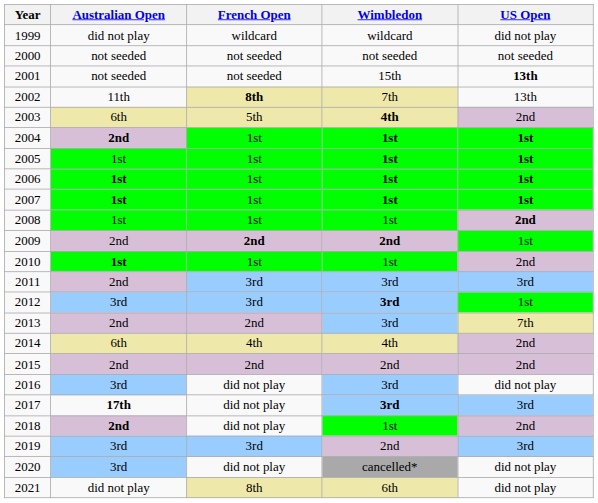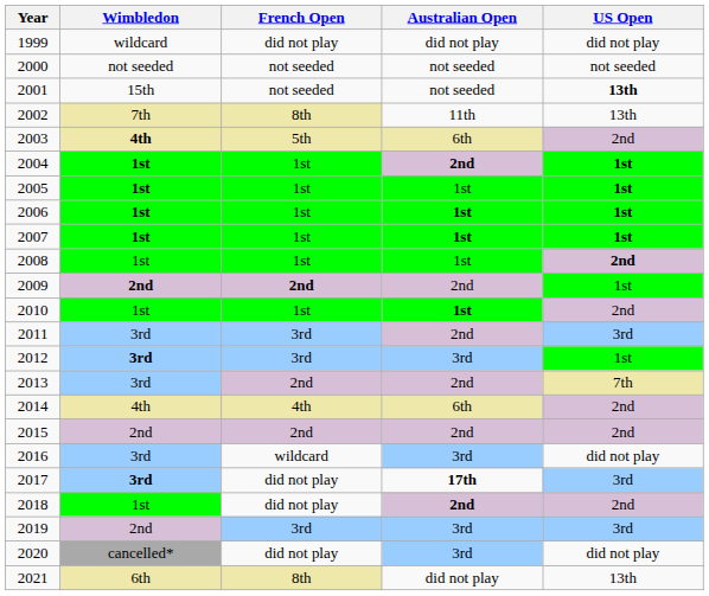 <table class=wikitable style=text-align:center>
 <tr>
 <th width=50>Year</th>
+<th width=160><a href='#'>Wimbledon</a></th>
+<th width=160><a href='#'>French Open</a></th>
 <th width=160><a href='#'>Australian Open</a></th>
-<th width=160><a href='#'>French Open</a></th>
-<th width=160><a href='#'>Wimbledon</a></th>
 <th width=160><a href='#'>US Open</a></th>
 </tr>
 <tr>
 <td>1999</td>
+<td>wildcard</td>
 <td>did not play</td>
-<td>wildcard</td>
-<td>wildcard</td>
+<td>did not play</td>
 <td>did not play</td>
 </tr>
 <tr>
 <td>2000</td>
 <td>not seeded</td>
 <td>not seeded</td>
 <td>not seeded</td>
 <td>not seeded</td>
 </tr>
 <tr>
 <td>2001</td>
+<td>15th</td>
 <td>not seeded</td>
 <td>not seeded</td>
-<td>15th</td>
 <td><strong>13th</strong></td>
 </tr>
 <tr>
 <td>2002</td>
+<td bgcolor=eee8aa>7th</td>
+<td bgcolor=eee8aa>8th</td>
 <td>11th</td>
-<td bgcolor=eee8aa><strong>8th</strong></td>
-<td bgcolor=eee8aa>7th</td>
 <td>13th</td>
 </tr>
 <tr>
 <td>2003</td>
+<td bgcolor=eee8aa><strong>4th</strong></td>
+<td bgcolor=eee8aa>5th</td>
 <td bgcolor=eee8aa>6th</td>
-<td bgcolor=eee8aa>5th</td>
-<td bgcolor=eee8aa><strong>4th</strong></td>
 <td style="background:thistle;">2nd</td>
 </tr>
 <tr>
 <td>2004</td>
+<td bgcolor=lime><strong>1st</strong></td>
+<td bgcolor=lime>1st</td>
 <td style="background:thistle;"><strong>2nd</strong></td>
-<td bgcolor=lime>1st</td>
-<td bgcolor=lime><strong>1st</strong></td>
 <td bgcolor=lime><strong>1st</strong></td>
 </tr>
 <tr>
 <td>2005</td>
+<td bgcolor=lime><strong>1st</strong></td>
 <td bgcolor=lime>1st</td>
 <td bgcolor=lime>1st</td>
-<td bgcolor=lime><strong>1st</strong></td>
 <td bgcolor=lime><strong>1st</strong></td>
 </tr>
 <tr>
 <td>2006</td>
 <td bgcolor=lime><strong>1st</strong></td>
 <td bgcolor=lime>1st</td>
 <td bgcolor=lime><strong>1st</strong></td>
 <td bgcolor=lime><strong>1st</strong></td>
 </tr>
 <tr>
 <td>2007</td>
 <td bgcolor=lime><strong>1st</strong></td>
 <td bgcolor=lime>1st</td>
 <td bgcolor=lime><strong>1st</strong></td>
 <td bgcolor=lime><strong>1st</strong></td>
 </tr>
 <tr>
 <td>2008</td>
 <td bgcolor=lime>1st</td>
 <td bgcolor=lime>1st</td>
 <td bgcolor=lime>1st</td>
 <td style="background:thistle;"><strong>2nd</strong></td>
 </tr>
 <tr>
 <td>2009</td>
-<td style="background:thistle;">2nd</td>
 <td style="background:thistle;"><strong>2nd</strong></td>
 <td style="background:thistle;"><strong>2nd</strong></td>
+<td style="background:thistle;">2nd</td>
 <td bgcolor=lime>1st</td>
 </tr>
 <tr>
 <td>2010</td>
-<td bgcolor=lime><strong>1st</strong></td>
 <td bgcolor=lime>1st</td>
 <td bgcolor=lime>1st</td>
+<td bgcolor=lime><strong>1st</strong></td>
 <td style="background:thistle;">2nd</td>
 </tr>
 <tr>
 <td>2011</td>
-<td style="background:thistle;">2nd</td>
 <td style="background:#9cf;">3rd</td>
 <td style="background:#9cf;">3rd</td>
+<td style="background:thistle;">2nd</td>
 <td style="background:#9cf;">3rd</td>
 </tr>
 <tr>
 <td>2012</td>
+<td style="background:#9cf;"><strong>3rd</strong></td>
 <td style="background:#9cf;">3rd</td>
 <td style="background:#9cf;">3rd</td>
-<td style="background:#9cf;"><strong>3rd</strong></td>
 <td bgcolor=lime>1st</td>
 </tr>
 <tr>
 <td>2013</td>
+<td style="background:#9cf;">3rd</td>
 <td style="background:thistle;">2nd</td>
 <td style="background:thistle;">2nd</td>
-<td style="background:#9cf;">3rd</td>
 <td bgcolor=eee8aa>7th</td>
 </tr>
 <tr>
 <td>2014</td>
-<td bgcolor=eee8aa>6th</td>
 <td bgcolor=eee8aa>4th</td>
 <td bgcolor=eee8aa>4th</td>
+<td bgcolor=eee8aa>6th</td>
 <td style="background:thistle;">2nd</td>
 </tr>
 <tr>
 <td>2015</td>
 <td style="background:thistle;">2nd</td>
 <td style="background:thistle;">2nd</td>
 <td style="background:thistle;">2nd</td>
 <td style="background:thistle;">2nd</td>
 </tr>
 <tr>
 <td>2016</td>
 <td style="background:#9cf;">3rd</td>
+<td>wildcard</td>
+<td style="background:#9cf;">3rd</td>
+<td>did not play</td>
+</tr>
+<tr>
+<td>2017</td>
+<td style="background:#9cf;"><strong>3rd</strong></td>
+<td>did not play</td>
+<td><strong>17th</strong></td>
+<td style="background:#9cf;">3rd</td>
+</tr>
+<tr>
+<td>2018</td>
+<td bgcolor=lime>1st</td>
+<td>did not play</td>
+<td style="background:thistle;"><strong>2nd</strong></td>
+<td style="background:thistle;">2nd</td>
+</tr>
+<tr>
+<td>2019</td>
+<td style="background:thistle;">2nd</td>
+<td style="background:#9cf;">3rd</td>
+<td style="background:#9cf;">3rd</td>
+<td style="background:#9cf;">3rd</td>
+</tr>
+<tr>
+<td>2020</td>
+<td bgcolor="darkgray">cancelled*</td>
 <td>did not play</td>
 <td style="background:#9cf;">3rd</td>
 <td>did not play</td>
 </tr>
 <tr>
-<td>2017</td>
-<td><strong>17th</strong></td>
+<td>2021</td>
+<td bgcolor=eee8aa>6th</td>
+<td bgcolor=eee8aa>8th</td>
 <td>did not play</td>
-<td style="background:#9cf;"><strong>3rd</strong></td>
-<td style="background:#9cf;">3rd</td>
-</tr>
-<tr>
-<td>2018</td>
-<td style="background:thistle;"><strong>2nd</strong></td>
-<td>did not play</td>
-<td bgcolor=lime>1st</td>
-<td style="background:thistle;">2nd</td>
-</tr>
-<tr>
-<td>2019</td>
-<td style="background:#9cf;">3rd</td>
-<td style="background:#9cf;">3rd</td>
-<td style="background:thistle;">2nd</td>
-<td style="background:#9cf;">3rd</td>
-</tr>
-<tr>
-<td>2020</td>
-<td style="background:#9cf;">3rd</td>
-<td>did not play</td>
-<td bgcolor="darkgray">cancelled*</td>
-<td>did not play</td>
-</tr>
-<tr>
-<td>2021</td>
-<td>did not play</td>
-<td bgcolor=eee8aa>8th</td>
-<td bgcolor=eee8aa>6th</td>
-<td>did not play</td>
+<td>13th</td>
 </tr>
 </table>
